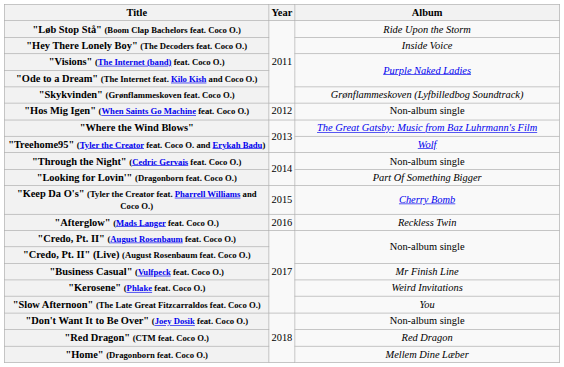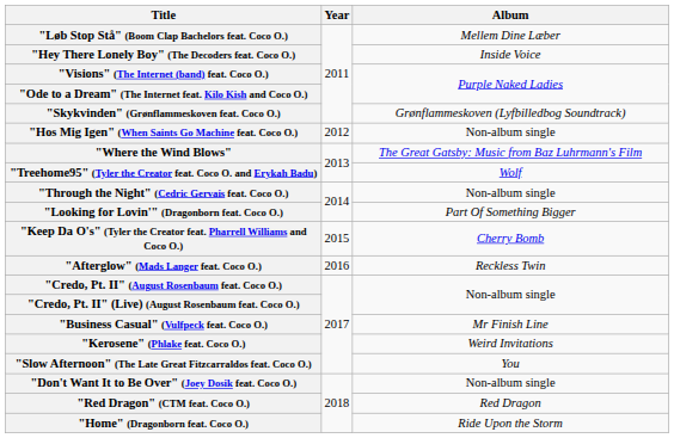 <table class="wikitable plainrowheaders" style="text-align:center;" border="1">
 <tr>
 <th scope="col" style="width:25em;">Title</th>
 <th scope="col" style="width:1em;">Year</th>
 <th scope="col" style="width:25em;">Album</th>
 </tr>
 <tr>
 <th scope="row">"Løb Stop Stå" <small>(Boom Clap Bachelors feat. Coco O.)</small></th>
 <td rowspan="5">2011</td>
-<td><em>Ride Upon the Storm</em></td>
+<td><em>Mellem Dine Læber</em></td>
 </tr>
 <tr>
 <th scope="row">"Hey There Lonely Boy" <small>(The Decoders feat. Coco O.)</small></th>
 <td><em>Inside Voice</em></td>
 </tr>
 <tr>
 <th scope="row">"Visions" <small>(<a href='#'>The Internet (band)</a> feat. Coco O.)</small></th>
 <td rowspan="2"><em><a href='#'>Purple Naked Ladies</a></em></td>
 </tr>
 <tr>
 <th scope="row">"Ode to a Dream" <small>(The Internet feat. <a href='#'>Kilo Kish</a> and Coco O.)</small></th>
 </tr>
 <tr>
 <th scope="row">"Skykvinden" <small>(Grønflammeskoven feat. Coco O.)</small></th>
 <td><em>Grønflammeskoven (Lyfbilledbog Soundtrack)</em></td>
 </tr>
 <tr>
 <th scope="row">"Hos Mig Igen" <small>(<a href='#'>When Saints Go Machine</a> feat. Coco O.)</small></th>
 <td>2012</td>
 <td>Non-album single</td>
 </tr>
 <tr>
 <th scope="row">"Where the Wind Blows"</th>
 <td rowspan="2">2013</td>
 <td><em><a href='#'>The Great Gatsby: Music from Baz Luhrmann's Film</a></em></td>
 </tr>
 <tr>
 <th scope="row">"Treehome95" <small>(<a href='#'>Tyler the Creator</a> feat. Coco O. and <a href='#'>Erykah Badu</a>)</small></th>
 <td><em><a href='#'>Wolf</a></em></td>
 </tr>
 <tr>
 <th scope="row">"Through the Night" <small>(<a href='#'>Cedric Gervais</a> feat. Coco O.)</small></th>
 <td rowspan="2">2014</td>
 <td>Non-album single</td>
 </tr>
 <tr>
 <th scope="row">"Looking for Lovin'" <small>(Dragonborn feat. Coco O.)</small></th>
 <td><em>Part Of Something Bigger</em></td>
 </tr>
 <tr>
 <th scope="row">"Keep Da O's" <small>(Tyler the Creator feat. <a href='#'>Pharrell Williams</a> and Coco O.)</small></th>
 <td>2015</td>
 <td><em><a href='#'>Cherry Bomb</a></em></td>
 </tr>
 <tr>
 <th scope="row">"Afterglow" <small>(<a href='#'>Mads Langer</a> feat. Coco O.)</small></th>
 <td>2016</td>
 <td><em>Reckless Twin</em></td>
 </tr>
 <tr>
 <th scope="row">"Credo, Pt. II" <small>(<a href='#'>August Rosenbaum</a> feat. Coco O.)</small></th>
 <td rowspan="5">2017</td>
 <td rowspan="2">Non-album single</td>
 </tr>
 <tr>
 <th scope="row">"Credo, Pt. II" (Live) <small>(August Rosenbaum feat. Coco O.)</small></th>
 </tr>
 <tr>
 <th scope="row">"Business Casual" <small>(<a href='#'>Vulfpeck</a> feat. Coco O.)</small></th>
 <td><em>Mr Finish Line</em></td>
 </tr>
 <tr>
 <th scope="row">"Kerosene" <small>(<a href='#'>Phlake</a> feat. Coco O.)</small></th>
 <td><em>Weird Invitations</em></td>
 </tr>
 <tr>
 <th scope="row">"Slow Afternoon" <small>(The Late Great Fitzcarraldos feat. Coco O.)</small></th>
 <td><em>You</em></td>
 </tr>
 <tr>
 <th scope="row">"Don't Want It to Be Over" <small>(<a href='#'>Joey Dosik</a> feat. Coco O.)</small></th>
 <td rowspan="3">2018</td>
 <td>Non-album single</td>
 </tr>
 <tr>
 <th scope="row">"Red Dragon" <small>(CTM feat. Coco O.)</small></th>
 <td><em>Red Dragon</em></td>
 </tr>
 <tr>
 <th scope="row">"Home" <small>(Dragonborn feat. Coco O.)</small></th>
-<td><em>Mellem Dine Læber</em></td>
+<td><em>Ride Upon the Storm</em></td>
 </tr>
 </table>
